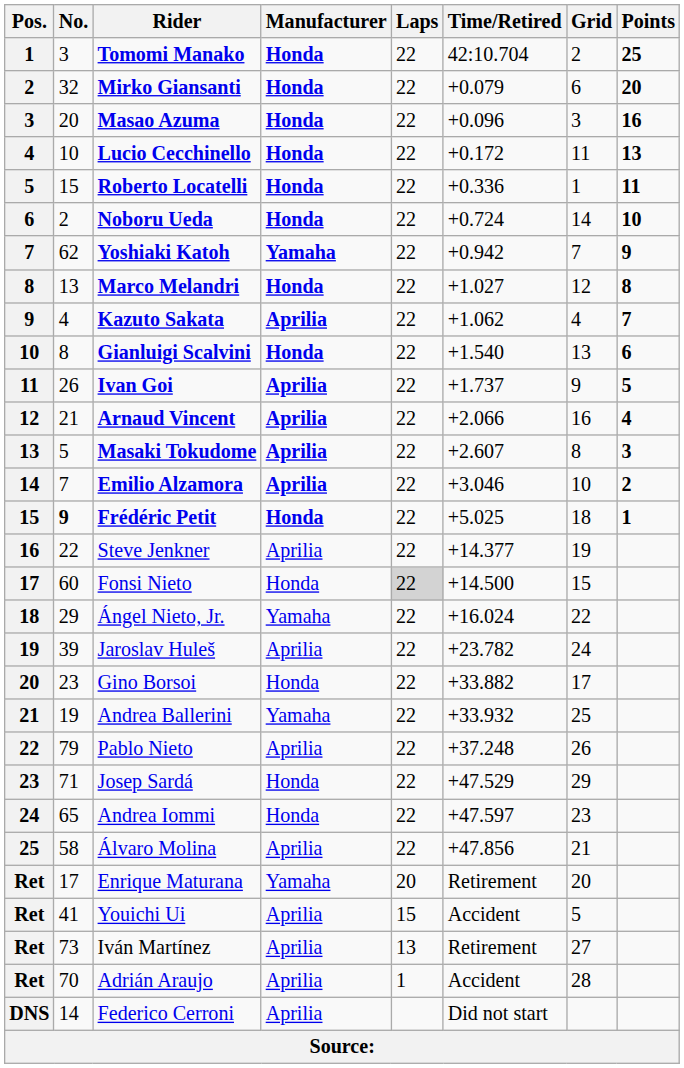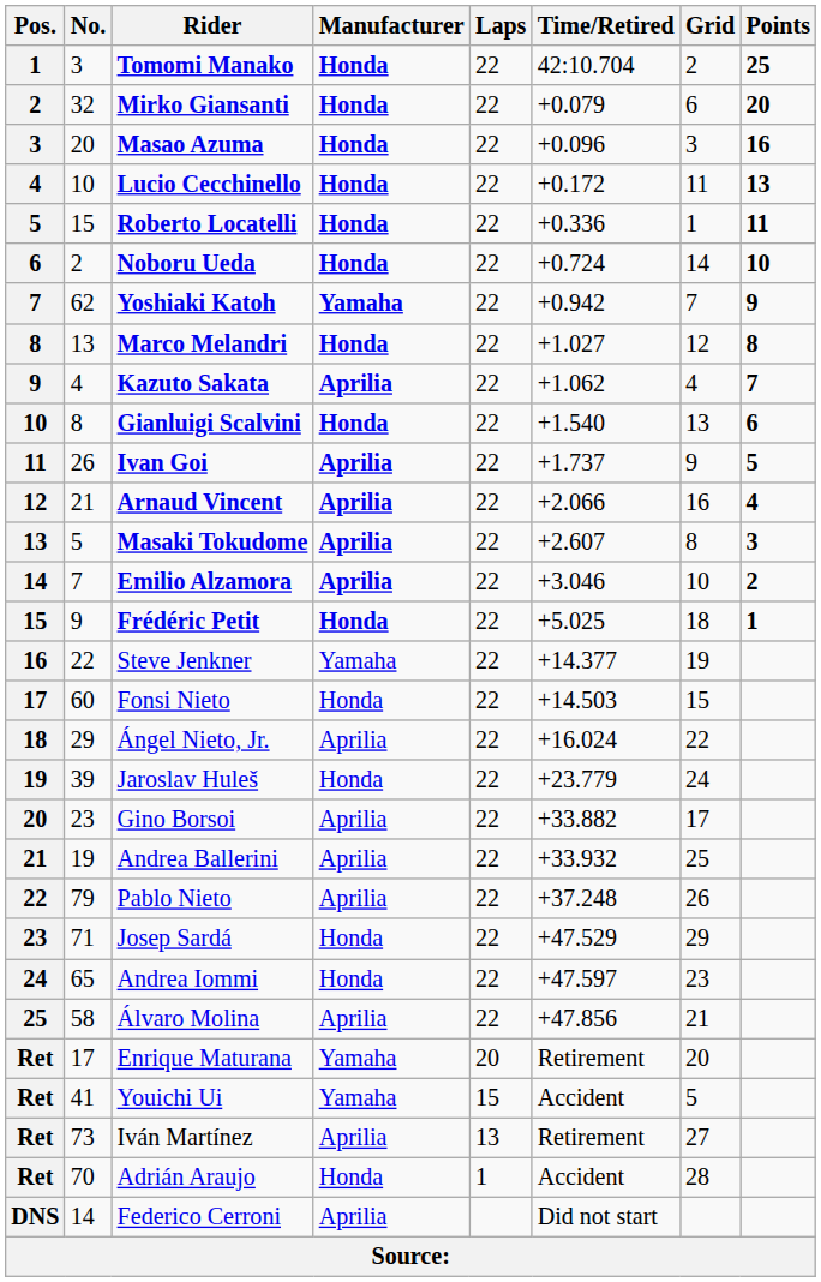 <table class="wikitable" style="font-size: 95%;">
 <tr>
 <th>Pos.</th>
 <th>No.</th>
 <th>Rider</th>
 <th>Manufacturer</th>
 <th>Laps</th>
 <th>Time/Retired</th>
 <th>Grid</th>
 <th>Points</th>
 </tr>
 <tr>
 <th>1</th>
 <td>3</td>
 <td> <strong><a href='#'>Tomomi Manako</a></strong></td>
 <td><strong><a href='#'>Honda</a></strong></td>
 <td>22</td>
 <td>42:10.704</td>
 <td>2</td>
 <td><strong>25</strong></td>
 </tr>
 <tr>
 <th>2</th>
 <td>32</td>
 <td> <strong><a href='#'>Mirko Giansanti</a></strong></td>
 <td><strong><a href='#'>Honda</a></strong></td>
 <td>22</td>
 <td>+0.079</td>
 <td>6</td>
 <td><strong>20</strong></td>
 </tr>
 <tr>
 <th>3</th>
 <td>20</td>
 <td> <strong><a href='#'>Masao Azuma</a></strong></td>
 <td><strong><a href='#'>Honda</a></strong></td>
 <td>22</td>
 <td>+0.096</td>
 <td>3</td>
 <td><strong>16</strong></td>
 </tr>
 <tr>
 <th>4</th>
 <td>10</td>
 <td> <strong><a href='#'>Lucio Cecchinello</a></strong></td>
 <td><strong><a href='#'>Honda</a></strong></td>
 <td>22</td>
 <td>+0.172</td>
 <td>11</td>
 <td><strong>13</strong></td>
 </tr>
 <tr>
 <th>5</th>
 <td>15</td>
 <td> <strong><a href='#'>Roberto Locatelli</a></strong></td>
 <td><strong><a href='#'>Honda</a></strong></td>
 <td>22</td>
 <td>+0.336</td>
 <td>1</td>
 <td><strong>11</strong></td>
 </tr>
 <tr>
 <th>6</th>
 <td>2</td>
 <td> <strong><a href='#'>Noboru Ueda</a></strong></td>
 <td><strong><a href='#'>Honda</a></strong></td>
 <td>22</td>
 <td>+0.724</td>
 <td>14</td>
 <td><strong>10</strong></td>
 </tr>
 <tr>
 <th>7</th>
 <td>62</td>
 <td> <strong><a href='#'>Yoshiaki Katoh</a></strong></td>
 <td><strong><a href='#'>Yamaha</a></strong></td>
 <td>22</td>
 <td>+0.942</td>
 <td>7</td>
 <td><strong>9</strong></td>
 </tr>
 <tr>
 <th>8</th>
 <td>13</td>
 <td> <strong><a href='#'>Marco Melandri</a></strong></td>
 <td><strong><a href='#'>Honda</a></strong></td>
 <td>22</td>
 <td>+1.027</td>
 <td>12</td>
 <td><strong>8</strong></td>
 </tr>
 <tr>
 <th>9</th>
 <td>4</td>
 <td> <strong><a href='#'>Kazuto Sakata</a></strong></td>
 <td><strong><a href='#'>Aprilia</a></strong></td>
 <td>22</td>
 <td>+1.062</td>
 <td>4</td>
 <td><strong>7</strong></td>
 </tr>
 <tr>
 <th>10</th>
 <td>8</td>
 <td> <strong><a href='#'>Gianluigi Scalvini</a></strong></td>
 <td><strong><a href='#'>Honda</a></strong></td>
 <td>22</td>
 <td>+1.540</td>
 <td>13</td>
 <td><strong>6</strong></td>
 </tr>
 <tr>
 <th>11</th>
 <td>26</td>
 <td> <strong><a href='#'>Ivan Goi</a></strong></td>
 <td><strong><a href='#'>Aprilia</a></strong></td>
 <td>22</td>
 <td>+1.737</td>
 <td>9</td>
 <td><strong>5</strong></td>
 </tr>
 <tr>
 <th>12</th>
 <td>21</td>
 <td> <strong><a href='#'>Arnaud Vincent</a></strong></td>
 <td><strong><a href='#'>Aprilia</a></strong></td>
 <td>22</td>
 <td>+2.066</td>
 <td>16</td>
 <td><strong>4</strong></td>
 </tr>
 <tr>
 <th>13</th>
 <td>5</td>
 <td> <strong><a href='#'>Masaki Tokudome</a></strong></td>
 <td><strong><a href='#'>Aprilia</a></strong></td>
 <td>22</td>
 <td>+2.607</td>
 <td>8</td>
 <td><strong>3</strong></td>
 </tr>
 <tr>
 <th>14</th>
 <td>7</td>
 <td> <strong><a href='#'>Emilio Alzamora</a></strong></td>
 <td><strong><a href='#'>Aprilia</a></strong></td>
 <td>22</td>
 <td>+3.046</td>
 <td>10</td>
 <td><strong>2</strong></td>
 </tr>
 <tr>
 <th>15</th>
-<td><strong>9</strong></td>
+<td>9</td>
 <td> <strong><a href='#'>Frédéric Petit</a></strong></td>
 <td><strong><a href='#'>Honda</a></strong></td>
 <td>22</td>
 <td>+5.025</td>
 <td>18</td>
 <td><strong>1</strong></td>
 </tr>
 <tr>
 <th>16</th>
 <td>22</td>
 <td> <a href='#'>Steve Jenkner</a></td>
-<td><a href='#'>Aprilia</a></td>
+<td><a href='#'>Yamaha</a></td>
 <td>22</td>
 <td>+14.377</td>
 <td>19</td>
 <td></td>
 </tr>
 <tr>
 <th>17</th>
 <td>60</td>
 <td> <a href='#'>Fonsi Nieto</a></td>
 <td><a href='#'>Honda</a></td>
-<td style="background: lightgrey;">22</td>
-<td>+14.500</td>
+<td>22</td>
+<td>+14.503</td>
 <td>15</td>
 <td></td>
 </tr>
 <tr>
 <th>18</th>
 <td>29</td>
 <td> <a href='#'>Ángel Nieto, Jr.</a></td>
-<td><a href='#'>Yamaha</a></td>
+<td><a href='#'>Aprilia</a></td>
 <td>22</td>
 <td>+16.024</td>
 <td>22</td>
 <td></td>
 </tr>
 <tr>
 <th>19</th>
 <td>39</td>
 <td> <a href='#'>Jaroslav Huleš</a></td>
-<td><a href='#'>Aprilia</a></td>
+<td><a href='#'>Honda</a></td>
 <td>22</td>
-<td>+23.782</td>
+<td>+23.779</td>
 <td>24</td>
 <td></td>
 </tr>
 <tr>
 <th>20</th>
 <td>23</td>
 <td> <a href='#'>Gino Borsoi</a></td>
-<td><a href='#'>Honda</a></td>
+<td><a href='#'>Aprilia</a></td>
 <td>22</td>
 <td>+33.882</td>
 <td>17</td>
 <td></td>
 </tr>
 <tr>
 <th>21</th>
 <td>19</td>
 <td> <a href='#'>Andrea Ballerini</a></td>
-<td><a href='#'>Yamaha</a></td>
+<td><a href='#'>Aprilia</a></td>
 <td>22</td>
 <td>+33.932</td>
 <td>25</td>
 <td></td>
 </tr>
 <tr>
 <th>22</th>
 <td>79</td>
 <td> <a href='#'>Pablo Nieto</a></td>
 <td><a href='#'>Aprilia</a></td>
 <td>22</td>
 <td>+37.248</td>
 <td>26</td>
 <td></td>
 </tr>
 <tr>
 <th>23</th>
 <td>71</td>
 <td> <a href='#'>Josep Sardá</a></td>
 <td><a href='#'>Honda</a></td>
 <td>22</td>
 <td>+47.529</td>
 <td>29</td>
 <td></td>
 </tr>
 <tr>
 <th>24</th>
 <td>65</td>
 <td> <a href='#'>Andrea Iommi</a></td>
 <td><a href='#'>Honda</a></td>
 <td>22</td>
 <td>+47.597</td>
 <td>23</td>
 <td></td>
 </tr>
 <tr>
 <th>25</th>
 <td>58</td>
 <td> <a href='#'>Álvaro Molina</a></td>
 <td><a href='#'>Aprilia</a></td>
 <td>22</td>
 <td>+47.856</td>
 <td>21</td>
 <td></td>
 </tr>
 <tr>
 <th>Ret</th>
 <td>17</td>
 <td> <a href='#'>Enrique Maturana</a></td>
 <td><a href='#'>Yamaha</a></td>
 <td>20</td>
 <td>Retirement</td>
 <td>20</td>
 <td></td>
 </tr>
 <tr>
 <th>Ret</th>
 <td>41</td>
 <td> <a href='#'>Youichi Ui</a></td>
-<td><a href='#'>Aprilia</a></td>
+<td><a href='#'>Yamaha</a></td>
 <td>15</td>
 <td>Accident</td>
 <td>5</td>
 <td></td>
 </tr>
 <tr>
 <th>Ret</th>
 <td>73</td>
 <td> Iván Martínez</td>
 <td><a href='#'>Aprilia</a></td>
 <td>13</td>
 <td>Retirement</td>
 <td>27</td>
 <td></td>
 </tr>
 <tr>
 <th>Ret</th>
 <td>70</td>
 <td> <a href='#'>Adrián Araujo</a></td>
-<td><a href='#'>Aprilia</a></td>
+<td><a href='#'>Honda</a></td>
 <td>1</td>
 <td>Accident</td>
 <td>28</td>
 <td></td>
 </tr>
 <tr>
 <th>DNS</th>
 <td>14</td>
 <td> <a href='#'>Federico Cerroni</a></td>
 <td><a href='#'>Aprilia</a></td>
 <td></td>
 <td>Did not start</td>
 <td></td>
 <td></td>
 </tr>
 <tr>
 <th colspan=8>Source: </th>
 </tr>
 </table>
